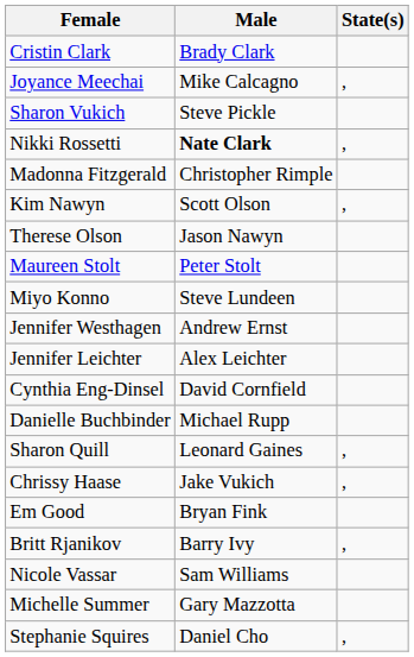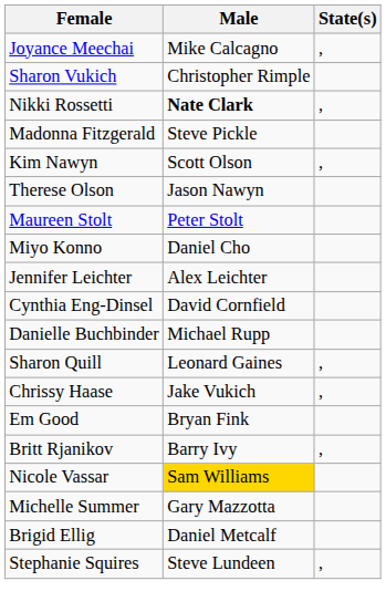 <table class="wikitable">
 <tr>
 <th>Female</th>
 <th>Male</th>
 <th>State(s)</th>
-</tr>
-<tr>
-<td><a href='#'>Cristin Clark</a></td>
-<td><a href='#'>Brady Clark</a></td>
-<td></td>
 </tr>
 <tr>
 <td><a href='#'>Joyance Meechai</a></td>
 <td>Mike Calcagno</td>
 <td>, </td>
 </tr>
 <tr>
 <td><a href='#'>Sharon Vukich</a></td>
-<td>Steve Pickle</td>
+<td>Christopher Rimple</td>
 <td></td>
 </tr>
 <tr>
 <td>Nikki Rossetti</td>
 <td><strong>Nate Clark</strong></td>
 <td>, </td>
 </tr>
 <tr>
 <td>Madonna Fitzgerald</td>
-<td>Christopher Rimple</td>
+<td>Steve Pickle</td>
 <td></td>
 </tr>
 <tr>
 <td>Kim Nawyn</td>
 <td>Scott Olson</td>
 <td>, </td>
 </tr>
 <tr>
 <td>Therese Olson</td>
 <td>Jason Nawyn</td>
 <td></td>
 </tr>
 <tr>
 <td><a href='#'>Maureen Stolt</a></td>
 <td><a href='#'>Peter Stolt</a></td>
 <td></td>
 </tr>
 <tr>
 <td>Miyo Konno</td>
-<td>Steve Lundeen</td>
-<td></td>
-</tr>
-<tr>
-<td>Jennifer Westhagen</td>
-<td>Andrew Ernst</td>
+<td>Daniel Cho</td>
 <td></td>
 </tr>
 <tr>
 <td>Jennifer Leichter</td>
 <td>Alex Leichter</td>
 <td></td>
 </tr>
 <tr>
 <td>Cynthia Eng-Dinsel</td>
 <td>David Cornfield</td>
 <td></td>
 </tr>
 <tr>
 <td>Danielle Buchbinder</td>
 <td>Michael Rupp</td>
 <td></td>
 </tr>
 <tr>
 <td>Sharon Quill</td>
 <td>Leonard Gaines</td>
 <td>, </td>
 </tr>
 <tr>
 <td>Chrissy Haase</td>
 <td>Jake Vukich</td>
 <td>, </td>
 </tr>
 <tr>
 <td>Em Good</td>
 <td>Bryan Fink</td>
 <td></td>
 </tr>
 <tr>
 <td>Britt Rjanikov</td>
 <td>Barry Ivy</td>
 <td>, </td>
 </tr>
 <tr>
 <td>Nicole Vassar</td>
-<td>Sam Williams</td>
+<td style="background: gold;">Sam Williams</td>
 <td></td>
 </tr>
 <tr>
 <td>Michelle Summer</td>
 <td>Gary Mazzotta</td>
 <td></td>
 </tr>
 <tr>
+<td>Brigid Ellig</td>
+<td>Daniel Metcalf</td>
+<td></td>
+</tr>
+<tr>
 <td>Stephanie Squires</td>
-<td>Daniel Cho</td>
+<td>Steve Lundeen</td>
 <td>, </td>
 </tr>
 </table>
